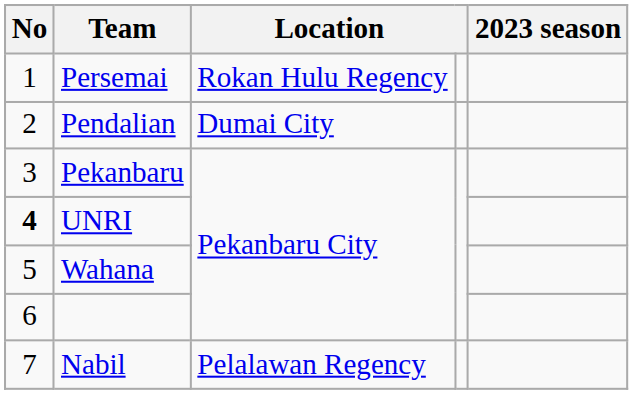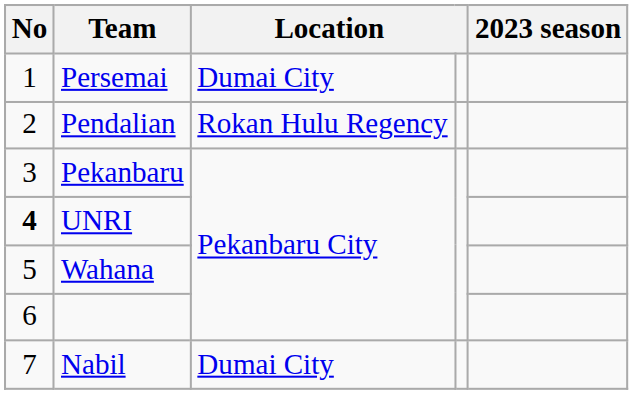 <table class="wikitable sortable" style="font-size:90%;">
 <tr>
 <th>No</th>
 <th>Team</th>
 <th colspan="2">Location</th>
 <th>2023 season</th>
 </tr>
 <tr>
 <td align="center">1</td>
 <td><a href='#'>Persemai</a></td>
-<td><a href='#'>Rokan Hulu Regency</a></td>
+<td><a href='#'>Dumai City</a></td>
 <td></td>
 <td align="center"></td>
 </tr>
 <tr>
 <td align="center">2</td>
 <td><a href='#'>Pendalian</a></td>
-<td><a href='#'>Dumai City</a></td>
+<td><a href='#'>Rokan Hulu Regency</a></td>
 <td></td>
 <td align="center"></td>
 </tr>
 <tr>
 <td align="center">3</td>
 <td><a href='#'>Pekanbaru</a></td>
 <td rowspan="4"><a href='#'>Pekanbaru City</a></td>
 <td rowspan="4"></td>
 <td align="center"></td>
 </tr>
 <tr>
 <td align="center"><strong>4</strong></td>
 <td><a href='#'>UNRI</a></td>
 <td align="center"></td>
 </tr>
 <tr>
 <td align="center">5</td>
 <td><a href='#'>Wahana</a></td>
 <td align="center"></td>
 </tr>
 <tr>
 <td align="center">6</td>
 <td></td>
 <td align="center"></td>
 </tr>
 <tr>
 <td align="center">7</td>
 <td><a href='#'>Nabil</a></td>
-<td><a href='#'>Pelalawan Regency</a></td>
+<td><a href='#'>Dumai City</a></td>
 <td></td>
 <td align="center"></td>
 </tr>
 </table>
